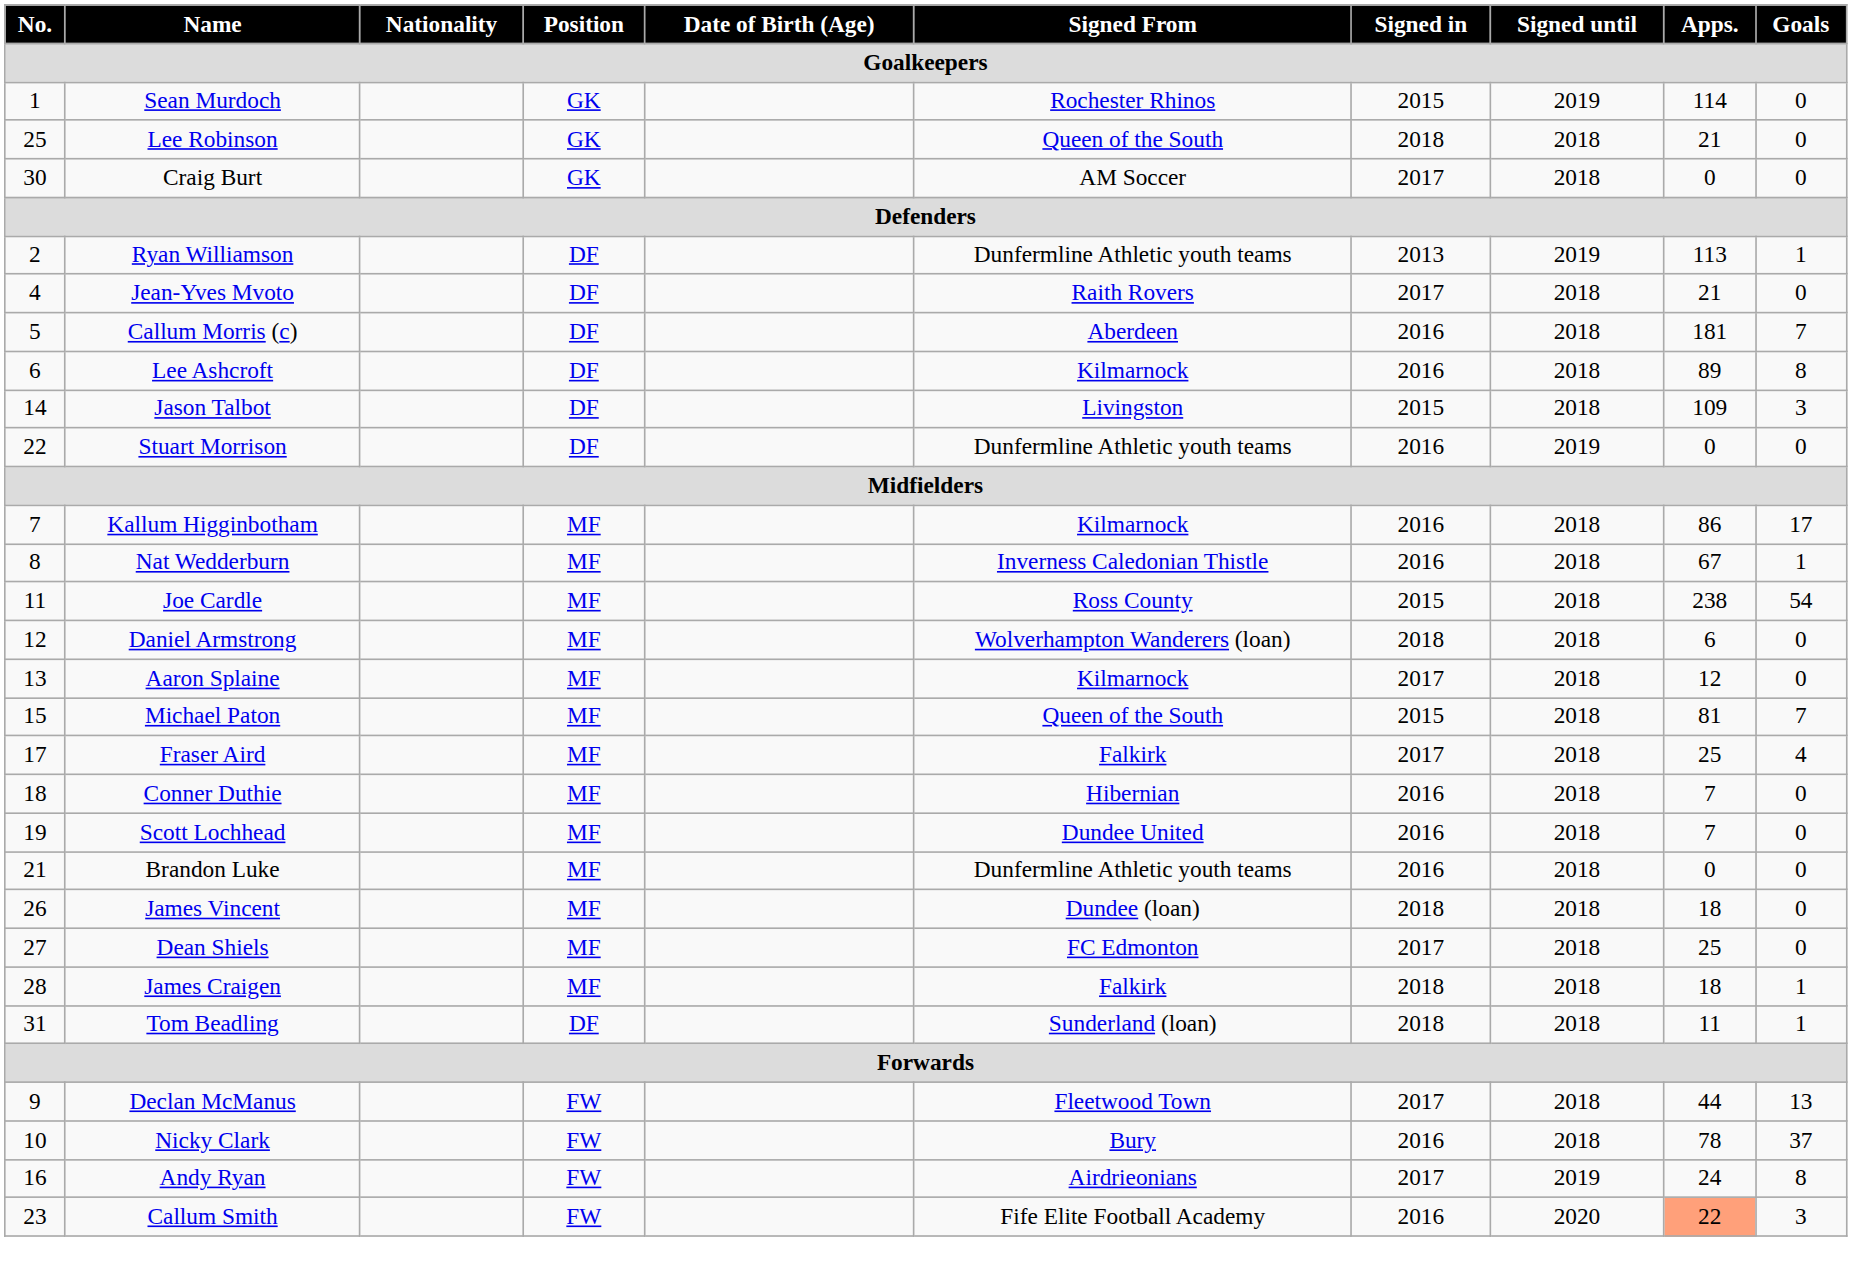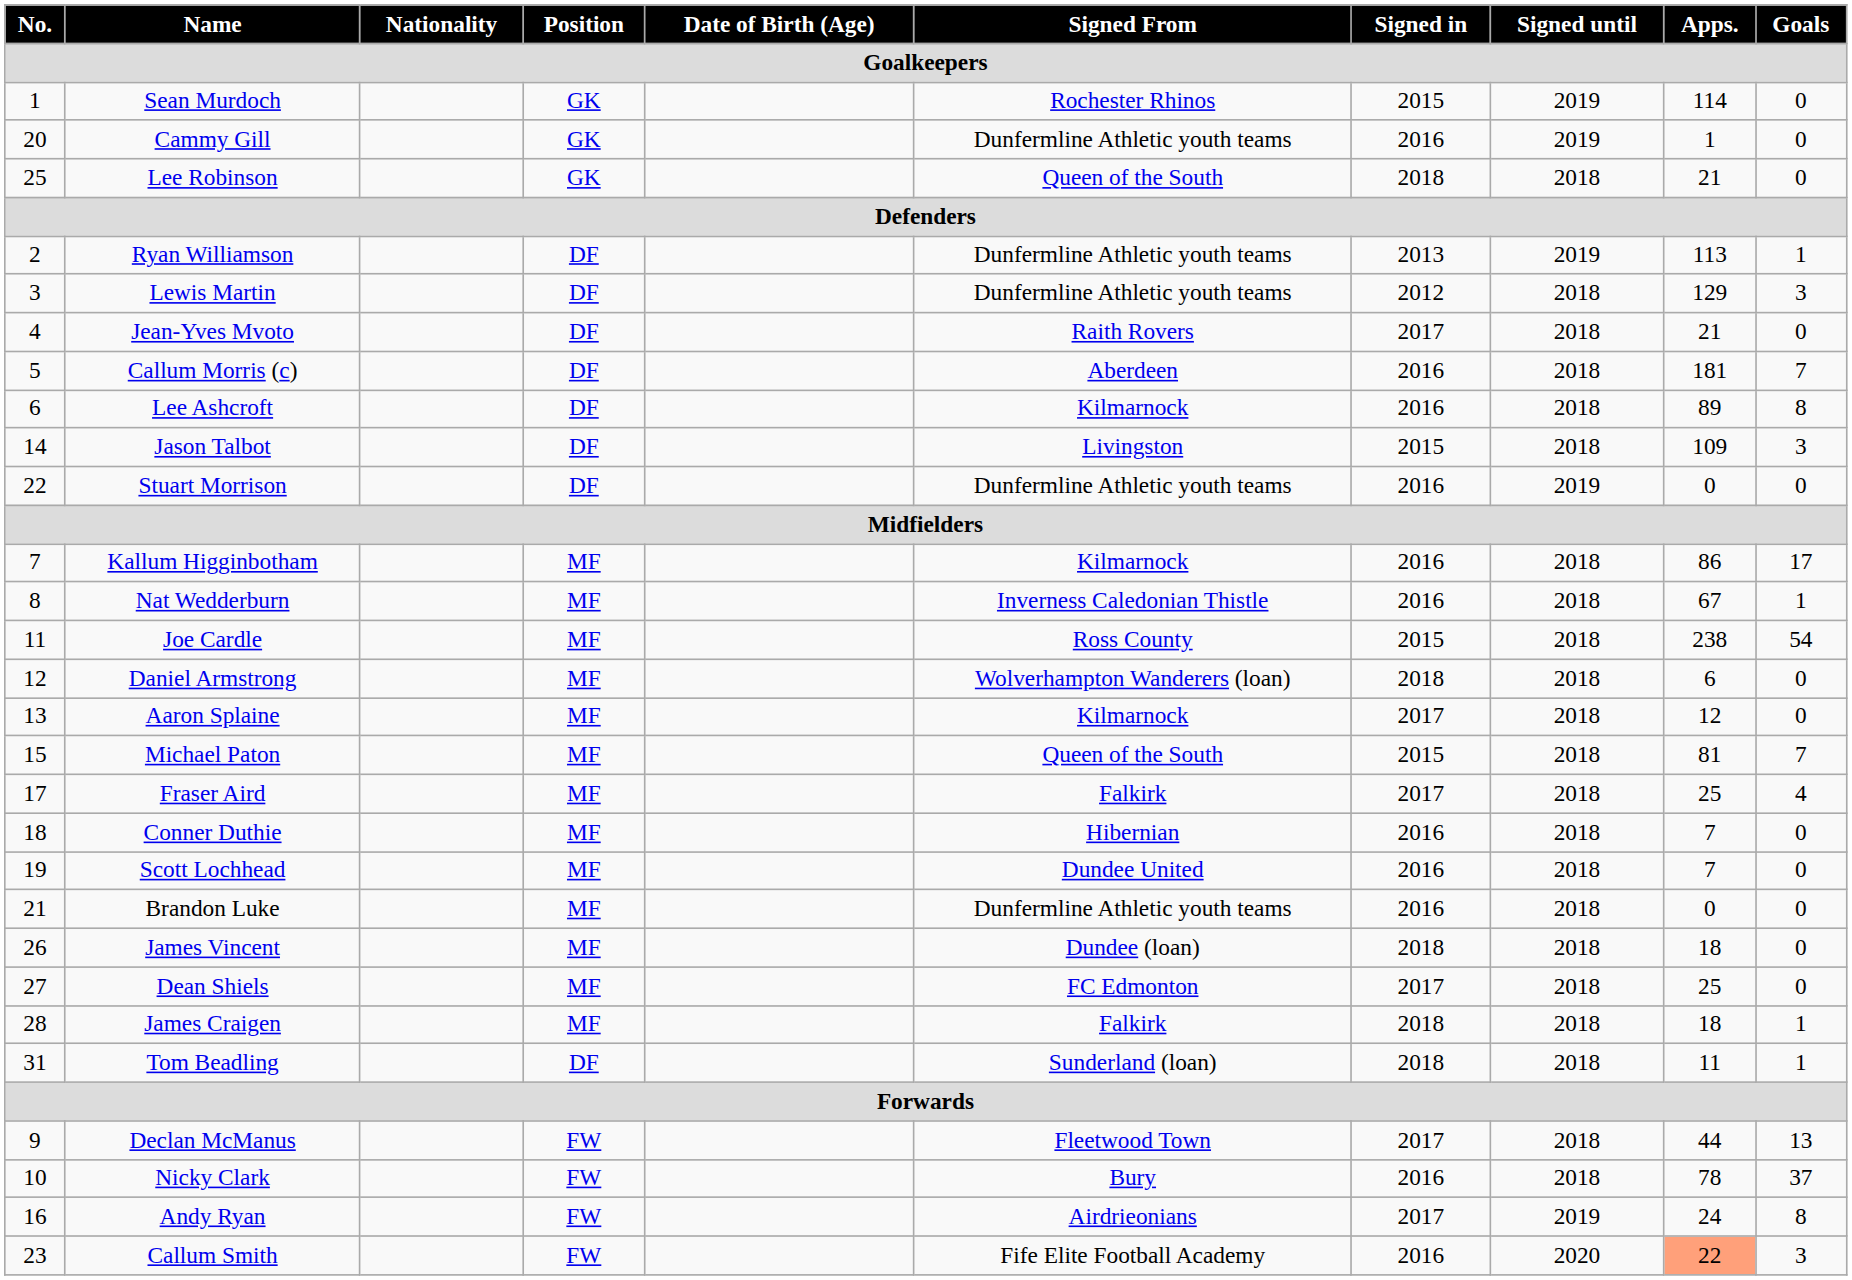 <table class="wikitable"  style="text-align:center; font-size:90%; width:90%;">
 <tr>
 <th style="background:#000000; color:white; text-align:center;">No.</th>
 <th style="background:#000000; color:white; text-align:center;">Name</th>
 <th style="background:#000000; color:white; text-align:center;">Nationality</th>
 <th style="background:#000000; color:white; text-align:center;">Position</th>
 <th style="background:#000000; color:white; text-align:center;">Date of Birth (Age)</th>
 <th style="background:#000000; color:white; text-align:center;">Signed From</th>
 <th style="background:#000000; color:white; text-align:center;">Signed in</th>
 <th style="background:#000000; color:white; text-align:center;">Signed until</th>
 <th style="background:#000000; color:white; text-align:center;">Apps.</th>
 <th style="background:#000000; color:white; text-align:center;">Goals</th>
 </tr>
 <tr>
 <th colspan="10" style="background:#dcdcdc; text-align:center;">Goalkeepers</th>
 </tr>
 <tr>
 <td>1</td>
 <td><a href='#'>Sean Murdoch</a></td>
 <td></td>
 <td><a href='#'>GK</a></td>
 <td></td>
 <td> <a href='#'>Rochester Rhinos</a></td>
 <td>2015</td>
 <td>2019</td>
 <td>114</td>
 <td>0</td>
 </tr>
 <tr>
+<td>20</td>
+<td><a href='#'>Cammy Gill</a></td>
+<td></td>
+<td><a href='#'>GK</a></td>
+<td></td>
+<td>Dunfermline Athletic youth teams</td>
+<td>2016</td>
+<td>2019</td>
+<td>1</td>
+<td>0</td>
+</tr>
+<tr>
 <td>25</td>
 <td><a href='#'>Lee Robinson</a></td>
 <td></td>
 <td><a href='#'>GK</a></td>
 <td></td>
 <td><a href='#'>Queen of the South</a></td>
 <td>2018</td>
 <td>2018</td>
 <td>21</td>
-<td>0</td>
-</tr>
-<tr>
-<td>30</td>
-<td>Craig Burt</td>
-<td></td>
-<td><a href='#'>GK</a></td>
-<td></td>
-<td>AM Soccer</td>
-<td>2017</td>
-<td>2018</td>
-<td>0</td>
 <td>0</td>
 </tr>
 <tr>
 <th colspan="10" style="background:#dcdcdc; text-align:center;">Defenders</th>
 </tr>
 <tr>
 <td>2</td>
 <td><a href='#'>Ryan Williamson</a></td>
 <td></td>
 <td><a href='#'>DF</a></td>
 <td></td>
 <td>Dunfermline Athletic youth teams</td>
 <td>2013</td>
 <td>2019</td>
 <td>113</td>
 <td>1</td>
+</tr>
+<tr>
+<td>3</td>
+<td><a href='#'>Lewis Martin</a></td>
+<td></td>
+<td><a href='#'>DF</a></td>
+<td></td>
+<td>Dunfermline Athletic youth teams</td>
+<td>2012</td>
+<td>2018</td>
+<td>129</td>
+<td>3</td>
 </tr>
 <tr>
 <td>4</td>
 <td><a href='#'>Jean-Yves Mvoto</a></td>
 <td></td>
 <td><a href='#'>DF</a></td>
 <td></td>
 <td><a href='#'>Raith Rovers</a></td>
 <td>2017</td>
 <td>2018</td>
 <td>21</td>
 <td>0</td>
 </tr>
 <tr>
 <td>5</td>
 <td><a href='#'>Callum Morris</a> (<a href='#'>c</a>)</td>
 <td></td>
 <td><a href='#'>DF</a></td>
 <td></td>
 <td><a href='#'>Aberdeen</a></td>
 <td>2016</td>
 <td>2018</td>
 <td>181</td>
 <td>7</td>
 </tr>
 <tr>
 <td>6</td>
 <td><a href='#'>Lee Ashcroft</a></td>
 <td></td>
 <td><a href='#'>DF</a></td>
 <td></td>
 <td><a href='#'>Kilmarnock</a></td>
 <td>2016</td>
 <td>2018</td>
 <td>89</td>
 <td>8</td>
 </tr>
 <tr>
 <td>14</td>
 <td><a href='#'>Jason Talbot</a></td>
 <td></td>
 <td><a href='#'>DF</a></td>
 <td></td>
 <td><a href='#'>Livingston</a></td>
 <td>2015</td>
 <td>2018</td>
 <td>109</td>
 <td>3</td>
 </tr>
 <tr>
 <td>22</td>
 <td><a href='#'>Stuart Morrison</a></td>
 <td></td>
 <td><a href='#'>DF</a></td>
 <td></td>
 <td>Dunfermline Athletic youth teams</td>
 <td>2016</td>
 <td>2019</td>
 <td>0</td>
 <td>0</td>
 </tr>
 <tr>
 <th colspan="10" style="background:#dcdcdc; text-align:center;">Midfielders</th>
 </tr>
 <tr>
 <td>7</td>
 <td><a href='#'>Kallum Higginbotham</a></td>
 <td></td>
 <td><a href='#'>MF</a></td>
 <td></td>
 <td><a href='#'>Kilmarnock</a></td>
 <td>2016</td>
 <td>2018</td>
 <td>86</td>
 <td>17</td>
 </tr>
 <tr>
 <td>8</td>
 <td><a href='#'>Nat Wedderburn</a></td>
 <td></td>
 <td><a href='#'>MF</a></td>
 <td></td>
 <td><a href='#'>Inverness Caledonian Thistle</a></td>
 <td>2016</td>
 <td>2018</td>
 <td>67</td>
 <td>1</td>
 </tr>
 <tr>
 <td>11</td>
 <td><a href='#'>Joe Cardle</a></td>
 <td></td>
 <td><a href='#'>MF</a></td>
 <td></td>
 <td><a href='#'>Ross County</a></td>
 <td>2015</td>
 <td>2018</td>
 <td>238</td>
 <td>54</td>
 </tr>
 <tr>
 <td>12</td>
 <td><a href='#'>Daniel Armstrong</a></td>
 <td></td>
 <td><a href='#'>MF</a></td>
 <td></td>
 <td><a href='#'>Wolverhampton Wanderers</a> (loan)</td>
 <td>2018</td>
 <td>2018</td>
 <td>6</td>
 <td>0</td>
 </tr>
 <tr>
 <td>13</td>
 <td><a href='#'>Aaron Splaine</a></td>
 <td></td>
 <td><a href='#'>MF</a></td>
 <td></td>
 <td><a href='#'>Kilmarnock</a></td>
 <td>2017</td>
 <td>2018</td>
 <td>12</td>
 <td>0</td>
 </tr>
 <tr>
 <td>15</td>
 <td><a href='#'>Michael Paton</a></td>
 <td></td>
 <td><a href='#'>MF</a></td>
 <td></td>
 <td><a href='#'>Queen of the South</a></td>
 <td>2015</td>
 <td>2018</td>
 <td>81</td>
 <td>7</td>
 </tr>
 <tr>
 <td>17</td>
 <td><a href='#'>Fraser Aird</a></td>
 <td></td>
 <td><a href='#'>MF</a></td>
 <td></td>
 <td><a href='#'>Falkirk</a></td>
 <td>2017</td>
 <td>2018</td>
 <td>25</td>
 <td>4</td>
 </tr>
 <tr>
 <td>18</td>
 <td><a href='#'>Conner Duthie</a></td>
 <td></td>
 <td><a href='#'>MF</a></td>
 <td></td>
 <td><a href='#'>Hibernian</a></td>
 <td>2016</td>
 <td>2018</td>
 <td>7</td>
 <td>0</td>
 </tr>
 <tr>
 <td>19</td>
 <td><a href='#'>Scott Lochhead</a></td>
 <td></td>
 <td><a href='#'>MF</a></td>
 <td></td>
 <td><a href='#'>Dundee United</a></td>
 <td>2016</td>
 <td>2018</td>
 <td>7</td>
 <td>0</td>
 </tr>
 <tr>
 <td>21</td>
 <td>Brandon Luke</td>
 <td></td>
 <td><a href='#'>MF</a></td>
 <td></td>
 <td>Dunfermline Athletic youth teams</td>
 <td>2016</td>
 <td>2018</td>
 <td>0</td>
 <td>0</td>
 </tr>
 <tr>
 <td>26</td>
 <td><a href='#'>James Vincent</a></td>
 <td></td>
 <td><a href='#'>MF</a></td>
 <td></td>
 <td><a href='#'>Dundee</a> (loan)</td>
 <td>2018</td>
 <td>2018</td>
 <td>18</td>
 <td>0</td>
 </tr>
 <tr>
 <td>27</td>
 <td><a href='#'>Dean Shiels</a></td>
 <td></td>
 <td><a href='#'>MF</a></td>
 <td></td>
 <td> <a href='#'>FC Edmonton</a></td>
 <td>2017</td>
 <td>2018</td>
 <td>25</td>
 <td>0</td>
 </tr>
 <tr>
 <td>28</td>
 <td><a href='#'>James Craigen</a></td>
 <td></td>
 <td><a href='#'>MF</a></td>
 <td></td>
 <td><a href='#'>Falkirk</a></td>
 <td>2018</td>
 <td>2018</td>
 <td>18</td>
 <td>1</td>
 </tr>
 <tr>
 <td>31</td>
 <td><a href='#'>Tom Beadling</a></td>
 <td></td>
 <td><a href='#'>DF</a></td>
 <td></td>
 <td> <a href='#'>Sunderland</a> (loan)</td>
 <td>2018</td>
 <td>2018</td>
 <td>11</td>
 <td>1</td>
 </tr>
 <tr>
 <th colspan="10" style="background:#dcdcdc; text-align:center;"><strong>Forwards</strong></th>
 </tr>
 <tr>
 <td>9</td>
 <td><a href='#'>Declan McManus</a></td>
 <td></td>
 <td><a href='#'>FW</a></td>
 <td></td>
 <td> <a href='#'>Fleetwood Town</a></td>
 <td>2017</td>
 <td>2018</td>
 <td>44</td>
 <td>13</td>
 </tr>
 <tr>
 <td>10</td>
 <td><a href='#'>Nicky Clark</a></td>
 <td></td>
 <td><a href='#'>FW</a></td>
 <td></td>
 <td> <a href='#'>Bury</a></td>
 <td>2016</td>
 <td>2018</td>
 <td>78</td>
 <td>37</td>
 </tr>
 <tr>
 <td>16</td>
 <td><a href='#'>Andy Ryan</a></td>
 <td></td>
 <td><a href='#'>FW</a></td>
 <td></td>
 <td><a href='#'>Airdrieonians</a></td>
 <td>2017</td>
 <td>2019</td>
 <td>24</td>
 <td>8</td>
 </tr>
 <tr>
 <td>23</td>
 <td><a href='#'>Callum Smith</a></td>
 <td></td>
 <td><a href='#'>FW</a></td>
 <td></td>
 <td>Fife Elite Football Academy</td>
 <td>2016</td>
 <td>2020</td>
 <td style="background: lightsalmon;">22</td>
 <td>3</td>
 </tr>
 </table>
